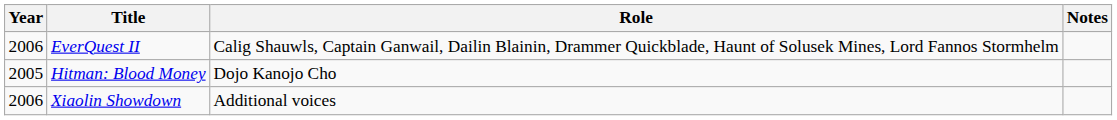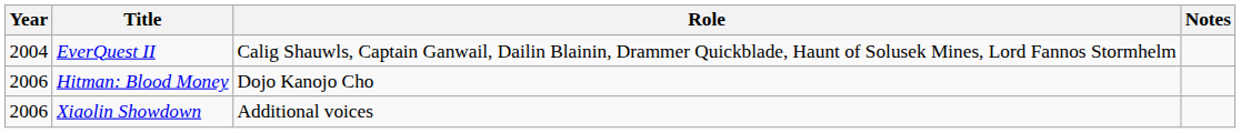 <table class="wikitable sortable">
 <tr>
 <th>Year</th>
 <th>Title</th>
 <th>Role</th>
 <th>Notes</th>
 </tr>
 <tr>
-<td>2006</td>
+<td>2004</td>
 <td><em><a href='#'>EverQuest II</a></em></td>
 <td>Calig Shauwls, Captain Ganwail, Dailin Blainin, Drammer Quickblade, Haunt of Solusek Mines, Lord Fannos Stormhelm</td>
 <td></td>
 </tr>
 <tr>
-<td>2005</td>
+<td>2006</td>
 <td><em><a href='#'>Hitman: Blood Money</a></em></td>
 <td>Dojo Kanojo Cho</td>
 <td></td>
 </tr>
 <tr>
 <td>2006</td>
 <td><em><a href='#'>Xiaolin Showdown</a></em></td>
 <td>Additional voices</td>
 <td></td>
 </tr>
 </table>
